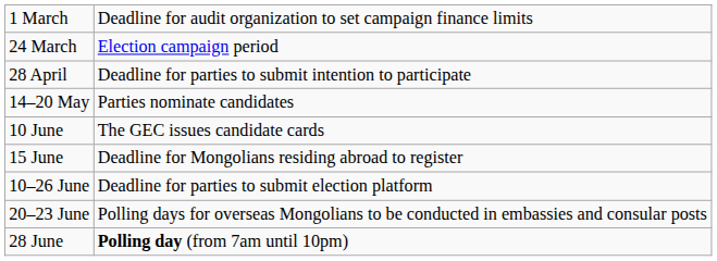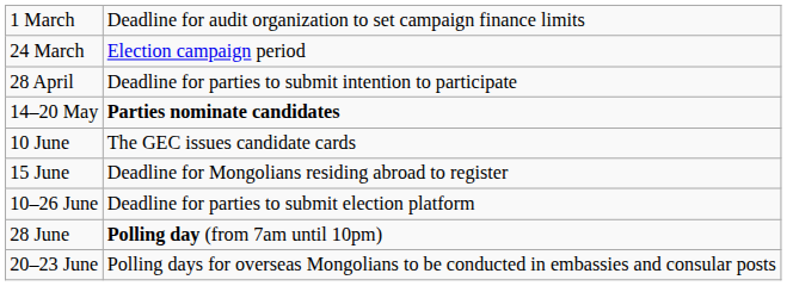 <table class="wikitable">
 <tr>
 <td>1 March</td>
 <td>Deadline for audit organization to set campaign finance limits</td>
 </tr>
 <tr>
 <td>24 March</td>
 <td><a href='#'>Election campaign</a> period</td>
 </tr>
 <tr>
 <td>28 April</td>
 <td>Deadline for parties to submit intention to participate</td>
 </tr>
 <tr>
 <td>14–20 May</td>
-<td>Parties nominate candidates</td>
+<td><strong>Parties nominate candidates</strong></td>
 </tr>
 <tr>
 <td>10 June</td>
 <td>The GEC issues candidate cards</td>
 </tr>
 <tr>
 <td>15 June</td>
 <td>Deadline for Mongolians residing abroad to register</td>
 </tr>
 <tr>
 <td>10–26 June</td>
 <td>Deadline for parties to submit election platform</td>
 </tr>
 <tr>
+<td>28 June</td>
+<td><strong>Polling day</strong> (from 7am until 10pm)</td>
+</tr>
+<tr>
 <td>20–23 June</td>
 <td>Polling days for overseas Mongolians to be conducted in embassies and consular posts</td>
 </tr>
-<tr>
-<td>28 June</td>
-<td><strong>Polling day</strong> (from 7am until 10pm)</td>
-</tr>
 </table>
